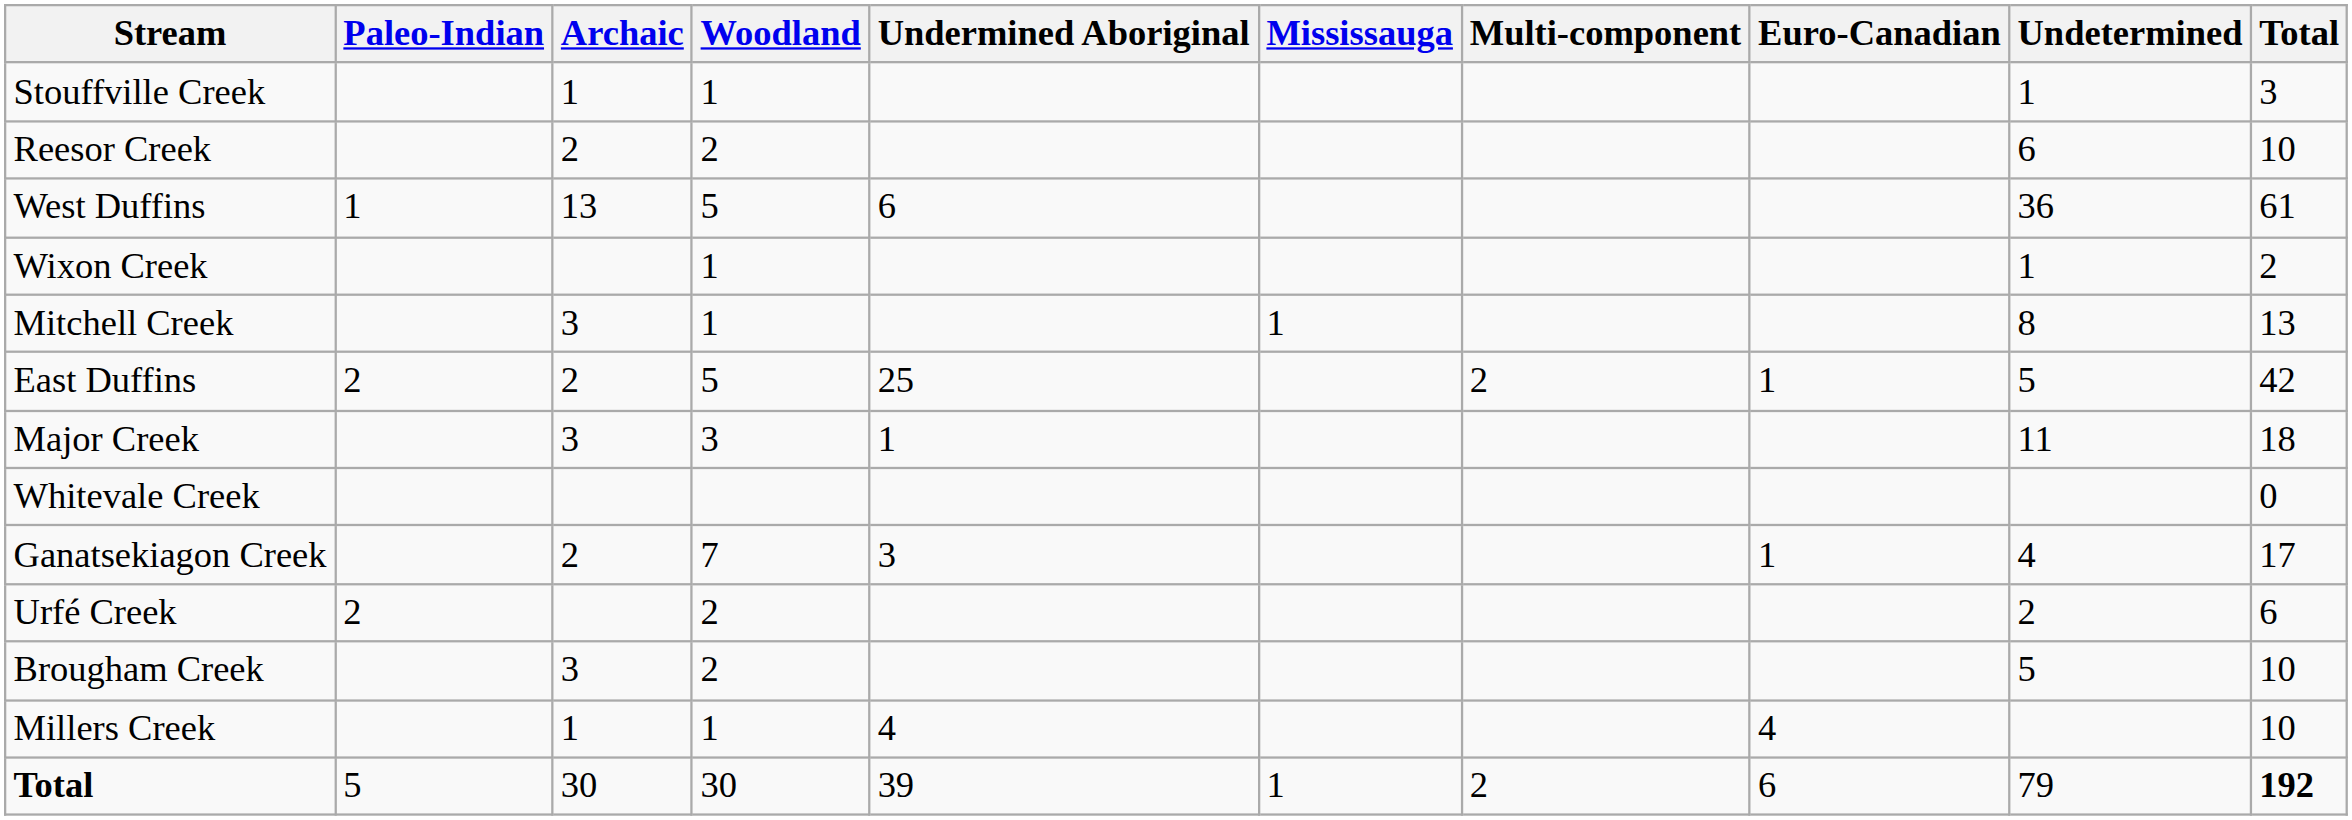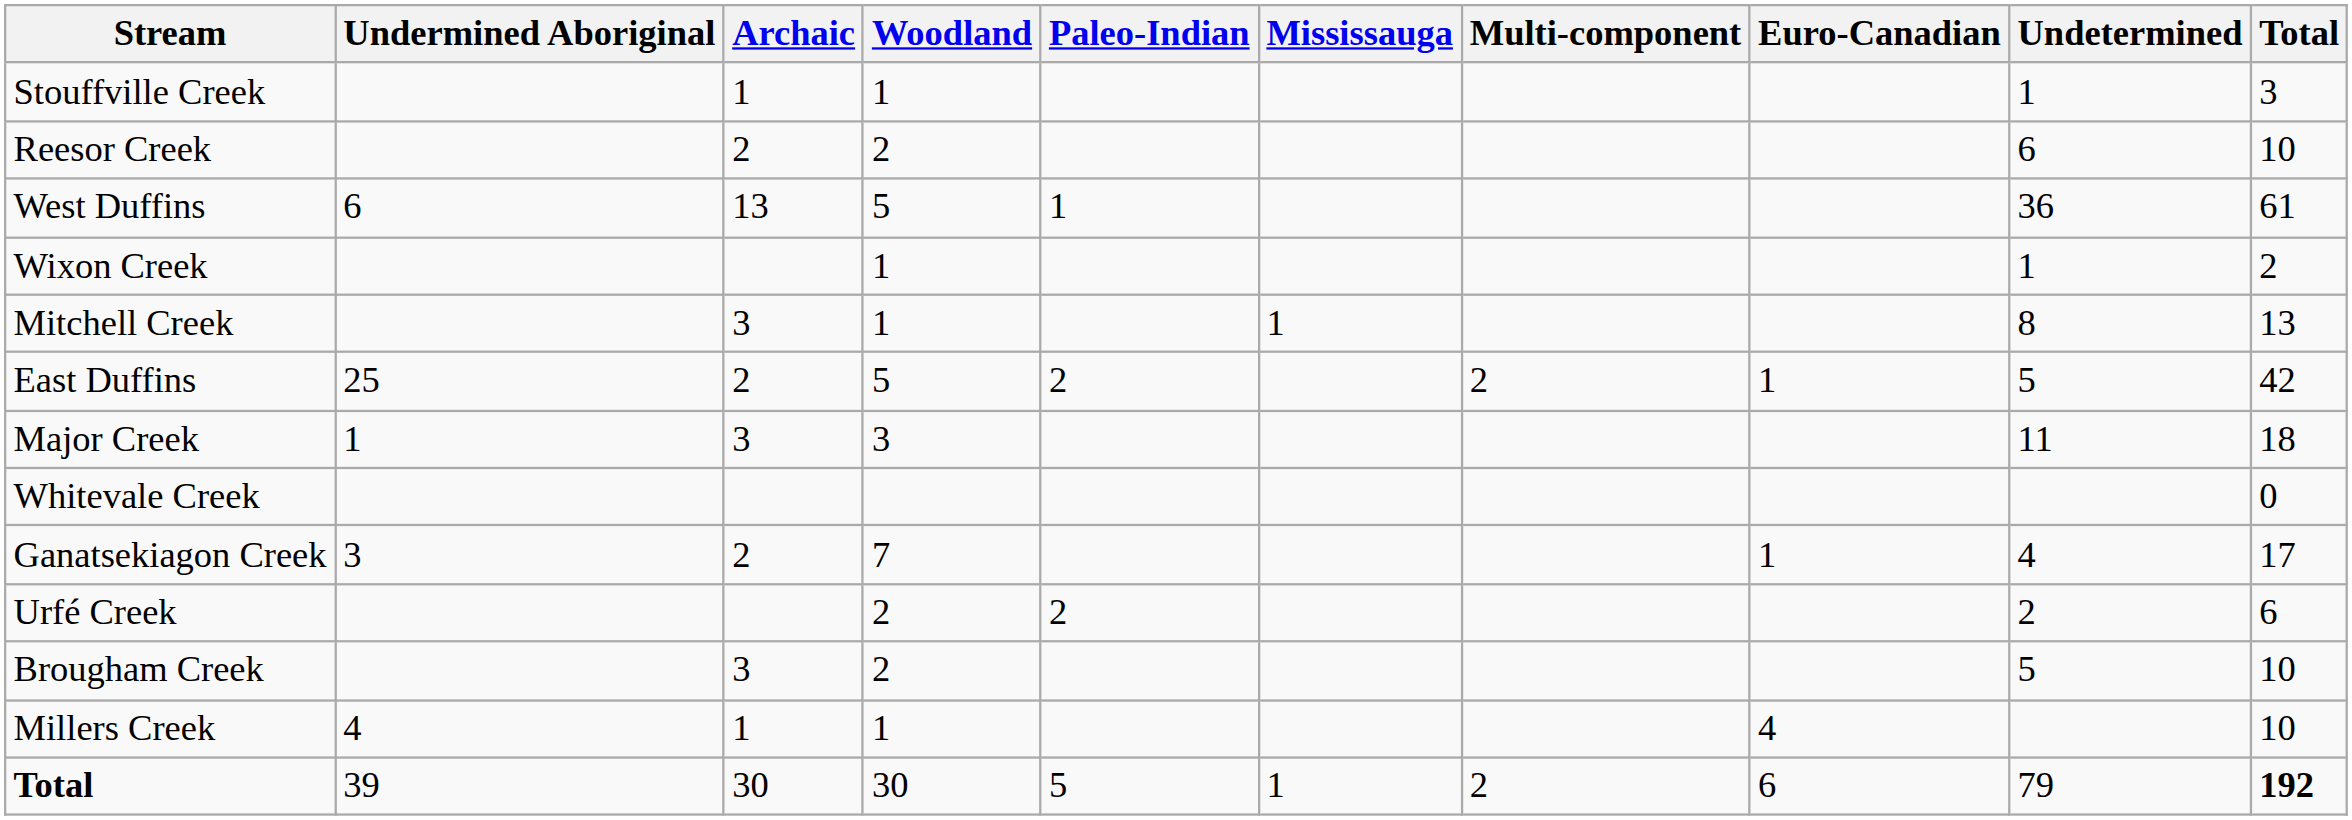 <table class="wikitable sortable mw-collapsible mw-collapsed">
 <tr>
 <th>Stream</th>
-<th><a href='#'>Paleo-Indian</a></th>
+<th>Undermined Aboriginal</th>
 <th><a href='#'>Archaic</a></th>
 <th><a href='#'>Woodland</a></th>
-<th>Undermined Aboriginal</th>
+<th><a href='#'>Paleo-Indian</a></th>
 <th><a href='#'>Mississauga</a></th>
 <th>Multi-component</th>
 <th>Euro-Canadian</th>
 <th>Undetermined</th>
 <th>Total</th>
 </tr>
 <tr>
 <td>Stouffville Creek</td>
 <td></td>
 <td>1</td>
 <td>1</td>
 <td></td>
 <td></td>
 <td></td>
 <td></td>
 <td>1</td>
 <td>3</td>
 </tr>
 <tr>
 <td>Reesor Creek</td>
 <td></td>
 <td>2</td>
 <td>2</td>
 <td></td>
 <td></td>
 <td></td>
 <td></td>
 <td>6</td>
 <td>10</td>
 </tr>
 <tr>
 <td>West Duffins</td>
-<td>1</td>
+<td>6</td>
 <td>13</td>
 <td>5</td>
-<td>6</td>
+<td>1</td>
 <td></td>
 <td></td>
 <td></td>
 <td>36</td>
 <td>61</td>
 </tr>
 <tr>
 <td>Wixon Creek</td>
 <td></td>
 <td></td>
 <td>1</td>
 <td></td>
 <td></td>
 <td></td>
 <td></td>
 <td>1</td>
 <td>2</td>
 </tr>
 <tr>
 <td>Mitchell Creek</td>
 <td></td>
 <td>3</td>
 <td>1</td>
 <td></td>
 <td>1</td>
 <td></td>
 <td></td>
 <td>8</td>
 <td>13</td>
 </tr>
 <tr>
 <td>East Duffins</td>
-<td>2</td>
+<td>25</td>
 <td>2</td>
 <td>5</td>
-<td>25</td>
+<td>2</td>
 <td></td>
 <td>2</td>
 <td>1</td>
 <td>5</td>
 <td>42</td>
 </tr>
 <tr>
 <td>Major Creek</td>
-<td></td>
+<td>1</td>
 <td>3</td>
 <td>3</td>
-<td>1</td>
+<td></td>
 <td></td>
 <td></td>
 <td></td>
 <td>11</td>
 <td>18</td>
 </tr>
 <tr>
 <td>Whitevale Creek</td>
 <td></td>
 <td></td>
 <td></td>
 <td></td>
 <td></td>
 <td></td>
 <td></td>
 <td></td>
 <td>0</td>
 </tr>
 <tr>
 <td>Ganatsekiagon Creek</td>
-<td></td>
+<td>3</td>
 <td>2</td>
 <td>7</td>
-<td>3</td>
+<td></td>
 <td></td>
 <td></td>
 <td>1</td>
 <td>4</td>
 <td>17</td>
 </tr>
 <tr>
 <td>Urfé Creek</td>
-<td>2</td>
+<td></td>
 <td></td>
 <td>2</td>
-<td></td>
+<td>2</td>
 <td></td>
 <td></td>
 <td></td>
 <td>2</td>
 <td>6</td>
 </tr>
 <tr>
 <td>Brougham Creek</td>
 <td></td>
 <td>3</td>
 <td>2</td>
 <td></td>
 <td></td>
 <td></td>
 <td></td>
 <td>5</td>
 <td>10</td>
 </tr>
 <tr>
 <td>Millers Creek</td>
-<td></td>
+<td>4</td>
 <td>1</td>
 <td>1</td>
-<td>4</td>
+<td></td>
 <td></td>
 <td></td>
 <td>4</td>
 <td></td>
 <td>10</td>
 </tr>
 <tr>
 <td><strong>Total</strong></td>
-<td>5</td>
+<td>39</td>
 <td>30</td>
 <td>30</td>
-<td>39</td>
+<td>5</td>
 <td>1</td>
 <td>2</td>
 <td>6</td>
 <td>79</td>
 <td><strong>192</strong></td>
 </tr>
 </table>
